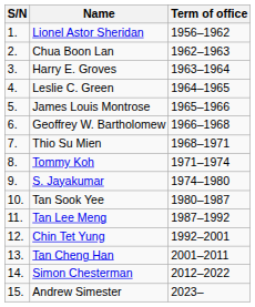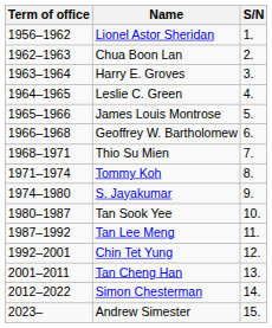 <table class="wikitable">
 <tr>
+<th>Term of office</th>
+<th>Name</th>
 <th>S/N</th>
-<th>Name</th>
-<th>Term of office</th>
 </tr>
 <tr>
+<td>1956–1962</td>
+<td><a href='#'>Lionel Astor Sheridan</a></td>
 <td>1.</td>
-<td><a href='#'>Lionel Astor Sheridan</a></td>
-<td>1956–1962</td>
 </tr>
 <tr>
+<td>1962–1963</td>
+<td>Chua Boon Lan</td>
 <td>2.</td>
-<td>Chua Boon Lan</td>
-<td>1962–1963</td>
 </tr>
 <tr>
+<td>1963–1964</td>
+<td>Harry E. Groves</td>
 <td>3.</td>
-<td>Harry E. Groves</td>
-<td>1963–1964</td>
 </tr>
 <tr>
+<td>1964–1965</td>
+<td>Leslie C. Green</td>
 <td>4.</td>
-<td>Leslie C. Green</td>
-<td>1964–1965</td>
 </tr>
 <tr>
+<td>1965–1966</td>
+<td>James Louis Montrose</td>
 <td>5.</td>
-<td>James Louis Montrose</td>
-<td>1965–1966</td>
 </tr>
 <tr>
+<td>1966–1968</td>
+<td>Geoffrey W. Bartholomew</td>
 <td>6.</td>
-<td>Geoffrey W. Bartholomew</td>
-<td>1966–1968</td>
 </tr>
 <tr>
+<td>1968–1971</td>
+<td>Thio Su Mien</td>
 <td>7.</td>
-<td>Thio Su Mien</td>
-<td>1968–1971</td>
 </tr>
 <tr>
+<td>1971–1974</td>
+<td><a href='#'>Tommy Koh</a></td>
 <td>8.</td>
-<td><a href='#'>Tommy Koh</a></td>
-<td>1971–1974</td>
 </tr>
 <tr>
+<td>1974–1980</td>
+<td><a href='#'>S. Jayakumar</a></td>
 <td>9.</td>
-<td><a href='#'>S. Jayakumar</a></td>
-<td>1974–1980</td>
 </tr>
 <tr>
+<td>1980–1987</td>
+<td>Tan Sook Yee</td>
 <td>10.</td>
-<td>Tan Sook Yee</td>
-<td>1980–1987</td>
 </tr>
 <tr>
+<td>1987–1992</td>
+<td><a href='#'>Tan Lee Meng</a></td>
 <td>11.</td>
-<td><a href='#'>Tan Lee Meng</a></td>
-<td>1987–1992</td>
 </tr>
 <tr>
+<td>1992–2001</td>
+<td><a href='#'>Chin Tet Yung</a></td>
 <td>12.</td>
-<td><a href='#'>Chin Tet Yung</a></td>
-<td>1992–2001</td>
 </tr>
 <tr>
+<td>2001–2011</td>
+<td><a href='#'>Tan Cheng Han</a></td>
 <td>13.</td>
-<td><a href='#'>Tan Cheng Han</a></td>
-<td>2001–2011</td>
 </tr>
 <tr>
+<td>2012–2022</td>
+<td><a href='#'>Simon Chesterman</a></td>
 <td>14.</td>
-<td><a href='#'>Simon Chesterman</a></td>
-<td>2012–2022</td>
 </tr>
 <tr>
+<td>2023–</td>
+<td>Andrew Simester</td>
 <td>15.</td>
-<td>Andrew Simester</td>
-<td>2023–</td>
 </tr>
 </table>
